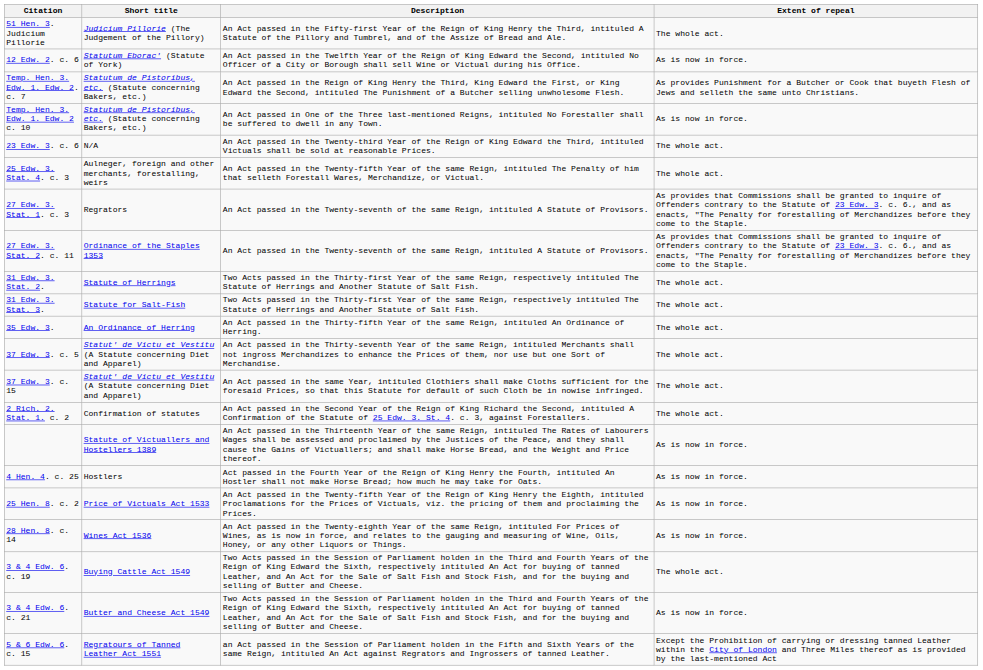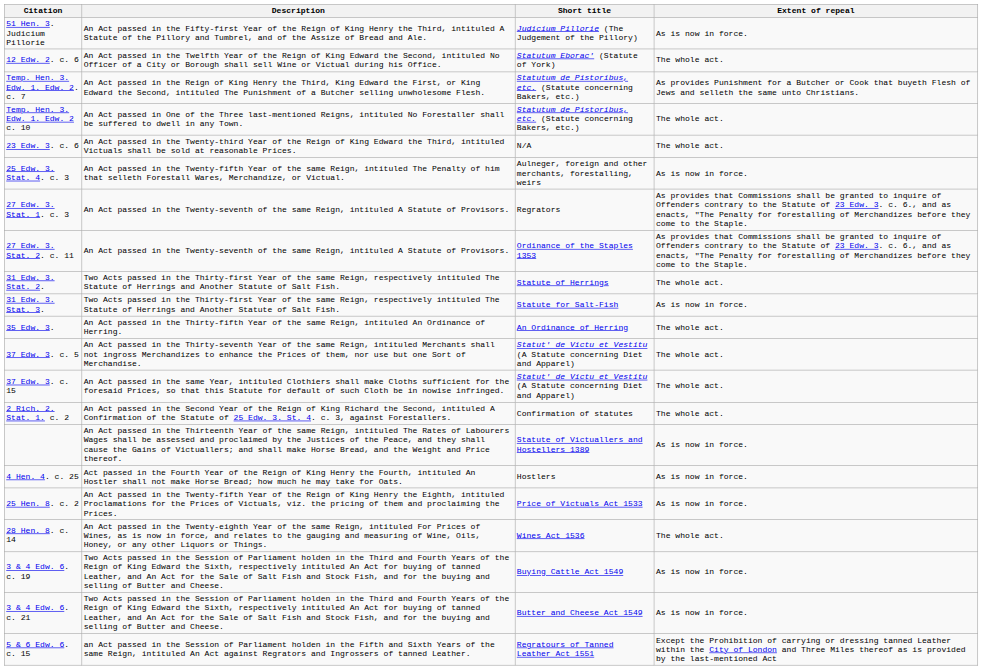 <table class="wikitable">
 <tr>
 <th>Citation</th>
+<th>Description</th>
 <th>Short title</th>
-<th>Description</th>
 <th>Extent of repeal</th>
 </tr>
 <tr>
 <td><a href='#'>51 Hen. 3</a>. Judicium Pillorie</td>
+<td>An Act passed in the Fifty-first Year of the Reign of King Henry the Third, intituled A Statute of the Pillory and Tumbrel, and of the Assize of Bread and Ale.</td>
 <td><em><a href='#'>Judicium Pillorie</a></em> (The Judgement of the Pillory)</td>
-<td>An Act passed in the Fifty-first Year of the Reign of King Henry the Third, intituled A Statute of the Pillory and Tumbrel, and of the Assize of Bread and Ale.</td>
+<td>As is now in force.</td>
+</tr>
+<tr>
+<td><a href='#'>12 Edw. 2</a>. c. 6</td>
+<td>An Act passed in the Twelfth Year of the Reign of King Edward the Second, intituled No Officer of a City or Borough shall sell Wine or Victual during his Office.</td>
+<td><em><a href='#'>Statutum Eborac'</a></em> (Statute of York)</td>
 <td>The whole act.</td>
 </tr>
 <tr>
-<td><a href='#'>12 Edw. 2</a>. c. 6</td>
-<td><em><a href='#'>Statutum Eborac'</a></em> (Statute of York)</td>
-<td>An Act passed in the Twelfth Year of the Reign of King Edward the Second, intituled No Officer of a City or Borough shall sell Wine or Victual during his Office.</td>
-<td>As is now in force.</td>
-</tr>
-<tr>
 <td><a href='#'>Temp. Hen. 3. Edw. 1. Edw. 2</a>. c. 7</td>
+<td>An Act passed in the Reign of King Henry the Third, King Edward the First, or King Edward the Second, intituled The Punishment of a Butcher selling unwholesome Flesh.</td>
 <td><em><a href='#'>Statutum de Pistoribus, etc.</a></em> (Statute concerning Bakers, etc.)</td>
-<td>An Act passed in the Reign of King Henry the Third, King Edward the First, or King Edward the Second, intituled The Punishment of a Butcher selling unwholesome Flesh.</td>
 <td>As provides Punishment for a Butcher or Cook that buyeth Flesh of Jews and selleth the same unto Christians.</td>
 </tr>
 <tr>
 <td><a href='#'>Temp. Hen. 3. Edw. 1. Edw. 2</a> c. 10</td>
+<td>An Act passed in One of the Three last-mentioned Reigns, intituled No Forestaller shall be suffered to dwell in any Town.</td>
 <td><em><a href='#'>Statutum de Pistoribus, etc.</a></em> (Statute concerning Bakers, etc.)</td>
-<td>An Act passed in One of the Three last-mentioned Reigns, intituled No Forestaller shall be suffered to dwell in any Town.</td>
-<td>As is now in force.</td>
+<td>The whole act.</td>
 </tr>
 <tr>
 <td><a href='#'>23 Edw. 3</a>. c. 6</td>
+<td>An Act passed in the Twenty-third Year of the Reign of King Edward the Third, intituled Victuals shall be sold at reasonable Prices.</td>
 <td>N/A</td>
-<td>An Act passed in the Twenty-third Year of the Reign of King Edward the Third, intituled Victuals shall be sold at reasonable Prices.</td>
 <td>The whole act.</td>
 </tr>
 <tr>
 <td><a href='#'>25 Edw. 3. Stat. 4</a>. c. 3</td>
+<td>An Act passed in the Twenty-fifth Year of the same Reign, intituled The Penalty of him that selleth Forestall Wares, Merchandize, or Victual.</td>
 <td>Aulneger, foreign and other merchants, forestalling, weirs</td>
-<td>An Act passed in the Twenty-fifth Year of the same Reign, intituled The Penalty of him that selleth Forestall Wares, Merchandize, or Victual.</td>
-<td>The whole act.</td>
+<td>As is now in force.</td>
 </tr>
 <tr>
 <td><a href='#'>27 Edw. 3. Stat. 1</a>. c. 3</td>
+<td>An Act passed in the Twenty-seventh of the same Reign, intituled A Statute of Provisors.</td>
 <td>Regrators</td>
-<td>An Act passed in the Twenty-seventh of the same Reign, intituled A Statute of Provisors.</td>
 <td>As provides that Commissions shall be granted to inquire of Offenders contrary to the Statute of <a href='#'>23 Edw. 3</a>. c. 6., and as enacts, "The Penalty for forestalling of Merchandizes before they come to the Staple.</td>
 </tr>
 <tr>
 <td><a href='#'>27 Edw. 3. Stat. 2</a>. c. 11</td>
+<td>An Act passed in the Twenty-seventh of the same Reign, intituled A Statute of Provisors.</td>
 <td><a href='#'>Ordinance of the Staples 1353</a></td>
-<td>An Act passed in the Twenty-seventh of the same Reign, intituled A Statute of Provisors.</td>
 <td>As provides that Commissions shall be granted to inquire of Offenders contrary to the Statute of <a href='#'>23 Edw. 3</a>. c. 6., and as enacts, "The Penalty for forestalling of Merchandizes before they come to the Staple.</td>
 </tr>
 <tr>
 <td><a href='#'>31 Edw. 3. Stat. 2</a>.</td>
+<td>Two Acts passed in the Thirty-first Year of the same Reign, respectively intituled The Statute of Herrings and Another Statute of Salt Fish.</td>
 <td><a href='#'>Statute of Herrings</a></td>
-<td>Two Acts passed in the Thirty-first Year of the same Reign, respectively intituled The Statute of Herrings and Another Statute of Salt Fish.</td>
 <td>The whole act.</td>
 </tr>
 <tr>
 <td><a href='#'>31 Edw. 3. Stat. 3</a>.</td>
+<td>Two Acts passed in the Thirty-first Year of the same Reign, respectively intituled The Statute of Herrings and Another Statute of Salt Fish.</td>
 <td><a href='#'>Statute for Salt-Fish</a></td>
-<td>Two Acts passed in the Thirty-first Year of the same Reign, respectively intituled The Statute of Herrings and Another Statute of Salt Fish.</td>
-<td>The whole act.</td>
+<td>As is now in force.</td>
 </tr>
 <tr>
 <td><a href='#'>35 Edw. 3</a>.</td>
+<td>An Act passed in the Thirty-fifth Year of the same Reign, intituled An Ordinance of Herring.</td>
 <td><a href='#'>An Ordinance of Herring</a></td>
-<td>An Act passed in the Thirty-fifth Year of the same Reign, intituled An Ordinance of Herring.</td>
 <td>The whole act.</td>
 </tr>
 <tr>
 <td><a href='#'>37 Edw. 3</a>. c. 5</td>
+<td>An  Act passed in the Thirty-seventh Year of the same Reign, intituled Merchants shall not ingross Merchandizes to enhance the Prices of them, nor use but one Sort of Merchandise.</td>
 <td><em><a href='#'>Statut' de Victu et Vestitu</a></em> (A Statute concerning Diet and Apparel)</td>
-<td>An  Act passed in the Thirty-seventh Year of the same Reign, intituled Merchants shall not ingross Merchandizes to enhance the Prices of them, nor use but one Sort of Merchandise.</td>
 <td>The whole act.</td>
 </tr>
 <tr>
 <td><a href='#'>37 Edw. 3</a>. c. 15</td>
+<td>An Act passed in the same Year, intituled Clothiers shall make Cloths sufficient for the foresaid Prices, so that this Statute for default of such Cloth be in nowise infringed.</td>
 <td><em><a href='#'>Statut' de Victu et Vestitu</a></em> (A Statute concerning Diet and Apparel)</td>
-<td>An Act passed in the same Year, intituled Clothiers shall make Cloths sufficient for the foresaid Prices, so that this Statute for default of such Cloth be in nowise infringed.</td>
 <td>The whole act.</td>
 </tr>
 <tr>
 <td><a href='#'>2 Rich. 2. Stat. 1.</a> c. 2</td>
+<td>An Act passed in the Second Year of the Reign of King Richard the Second, intituled A Confirmation of the Statute of <a href='#'>25 Edw. 3. St. 4</a>. c. 3, against Forestallers.</td>
 <td>Confirmation of statutes</td>
-<td>An Act passed in the Second Year of the Reign of King Richard the Second, intituled A Confirmation of the Statute of <a href='#'>25 Edw. 3. St. 4</a>. c. 3, against Forestallers.</td>
 <td>The whole act.</td>
 </tr>
 <tr>
 <td></td>
+<td>An Act passed in the Thirteenth Year of the same Reign, intituled The Rates of Labourers Wages shall be assessed and proclaimed by the Justices of the Peace, and they shall cause the Gains of Victuallers; and shall make Horse Bread, and the Weight and Price thereof.</td>
 <td><a href='#'>Statute of Victuallers and Hostellers 1389</a></td>
-<td>An Act passed in the Thirteenth Year of the same Reign, intituled The Rates of Labourers Wages shall be assessed and proclaimed by the Justices of the Peace, and they shall cause the Gains of Victuallers; and shall make Horse Bread, and the Weight and Price thereof.</td>
 <td>As is now in force.</td>
 </tr>
 <tr>
 <td><a href='#'>4 Hen. 4</a>. c. 25</td>
+<td>Act passed in the Fourth Year of the Reign of King Henry the Fourth, intituled An Hostler shall not make Horse Bread; how much he may take for Oats.</td>
 <td>Hostlers</td>
-<td>Act passed in the Fourth Year of the Reign of King Henry the Fourth, intituled An Hostler shall not make Horse Bread; how much he may take for Oats.</td>
 <td>As is now in force.</td>
 </tr>
 <tr>
 <td><a href='#'>25 Hen. 8</a>. c. 2</td>
+<td>An Act passed in the Twenty-fifth Year of the Reign of King Henry the Eighth, intituled Proclamations for the Prices of Victuals, viz. the pricing of them and proclaiming the Prices.</td>
 <td><a href='#'>Price of Victuals Act 1533</a></td>
-<td>An Act passed in the Twenty-fifth Year of the Reign of King Henry the Eighth, intituled Proclamations for the Prices of Victuals, viz. the pricing of them and proclaiming the Prices.</td>
 <td>As is now in force.</td>
 </tr>
 <tr>
 <td><a href='#'>28 Hen. 8</a>. c. 14</td>
+<td>An Act passed in the Twenty-eighth Year of the same Reign, intituled For Prices of Wines, as is now in force, and relates to the gauging and measuring of Wine, Oils, Honey, or any other Liquors or Things.</td>
 <td><a href='#'>Wines Act 1536</a></td>
-<td>An Act passed in the Twenty-eighth Year of the same Reign, intituled For Prices of Wines, as is now in force, and relates to the gauging and measuring of Wine, Oils, Honey, or any other Liquors or Things.</td>
+<td>The whole act.</td>
+</tr>
+<tr>
+<td><a href='#'>3 & 4 Edw. 6</a>. c. 19</td>
+<td>Two Acts passed in the Session of Parliament holden in the Third and Fourth Years of the Reign of King Edward the Sixth, respectively intituled An Act for buying of tanned Leather, and An Act for the Sale of Salt Fish and Stock Fish, and for the buying and selling of Butter and Cheese.</td>
+<td><a href='#'>Buying Cattle Act 1549</a></td>
 <td>As is now in force.</td>
 </tr>
 <tr>
-<td><a href='#'>3 & 4 Edw. 6</a>. c. 19</td>
-<td><a href='#'>Buying Cattle Act 1549</a></td>
+<td><a href='#'>3 & 4 Edw. 6</a>. c. 21</td>
 <td>Two Acts passed in the Session of Parliament holden in the Third and Fourth Years of the Reign of King Edward the Sixth, respectively intituled An Act for buying of tanned Leather, and An Act for the Sale of Salt Fish and Stock Fish, and for the buying and selling of Butter and Cheese.</td>
-<td>The whole act.</td>
-</tr>
-<tr>
-<td><a href='#'>3 & 4 Edw. 6</a>. c. 21</td>
 <td><a href='#'>Butter and Cheese Act 1549</a></td>
-<td>Two Acts passed in the Session of Parliament holden in the Third and Fourth Years of the Reign of King Edward the Sixth, respectively intituled An Act for buying of tanned Leather, and An Act for the Sale of Salt Fish and Stock Fish, and for the buying and selling of Butter and Cheese.</td>
 <td>As is now in force.</td>
 </tr>
 <tr>
 <td><a href='#'>5 & 6 Edw. 6</a>. c. 15</td>
+<td>an Act passed in the Session of Parliament holden in the Fifth and Sixth Years of the same Reign, intituled An Act against Regrators and Ingrossers of tanned Leather.</td>
 <td><a href='#'>Regratours of Tanned Leather Act 1551</a></td>
-<td>an Act passed in the Session of Parliament holden in the Fifth and Sixth Years of the same Reign, intituled An Act against Regrators and Ingrossers of tanned Leather.</td>
 <td>Except the Prohibition of carrying or dressing tanned Leather within the <a href='#'>City of London</a> and Three Miles thereof as is provided by the last-mentioned Act</td>
 </tr>
 </table>
